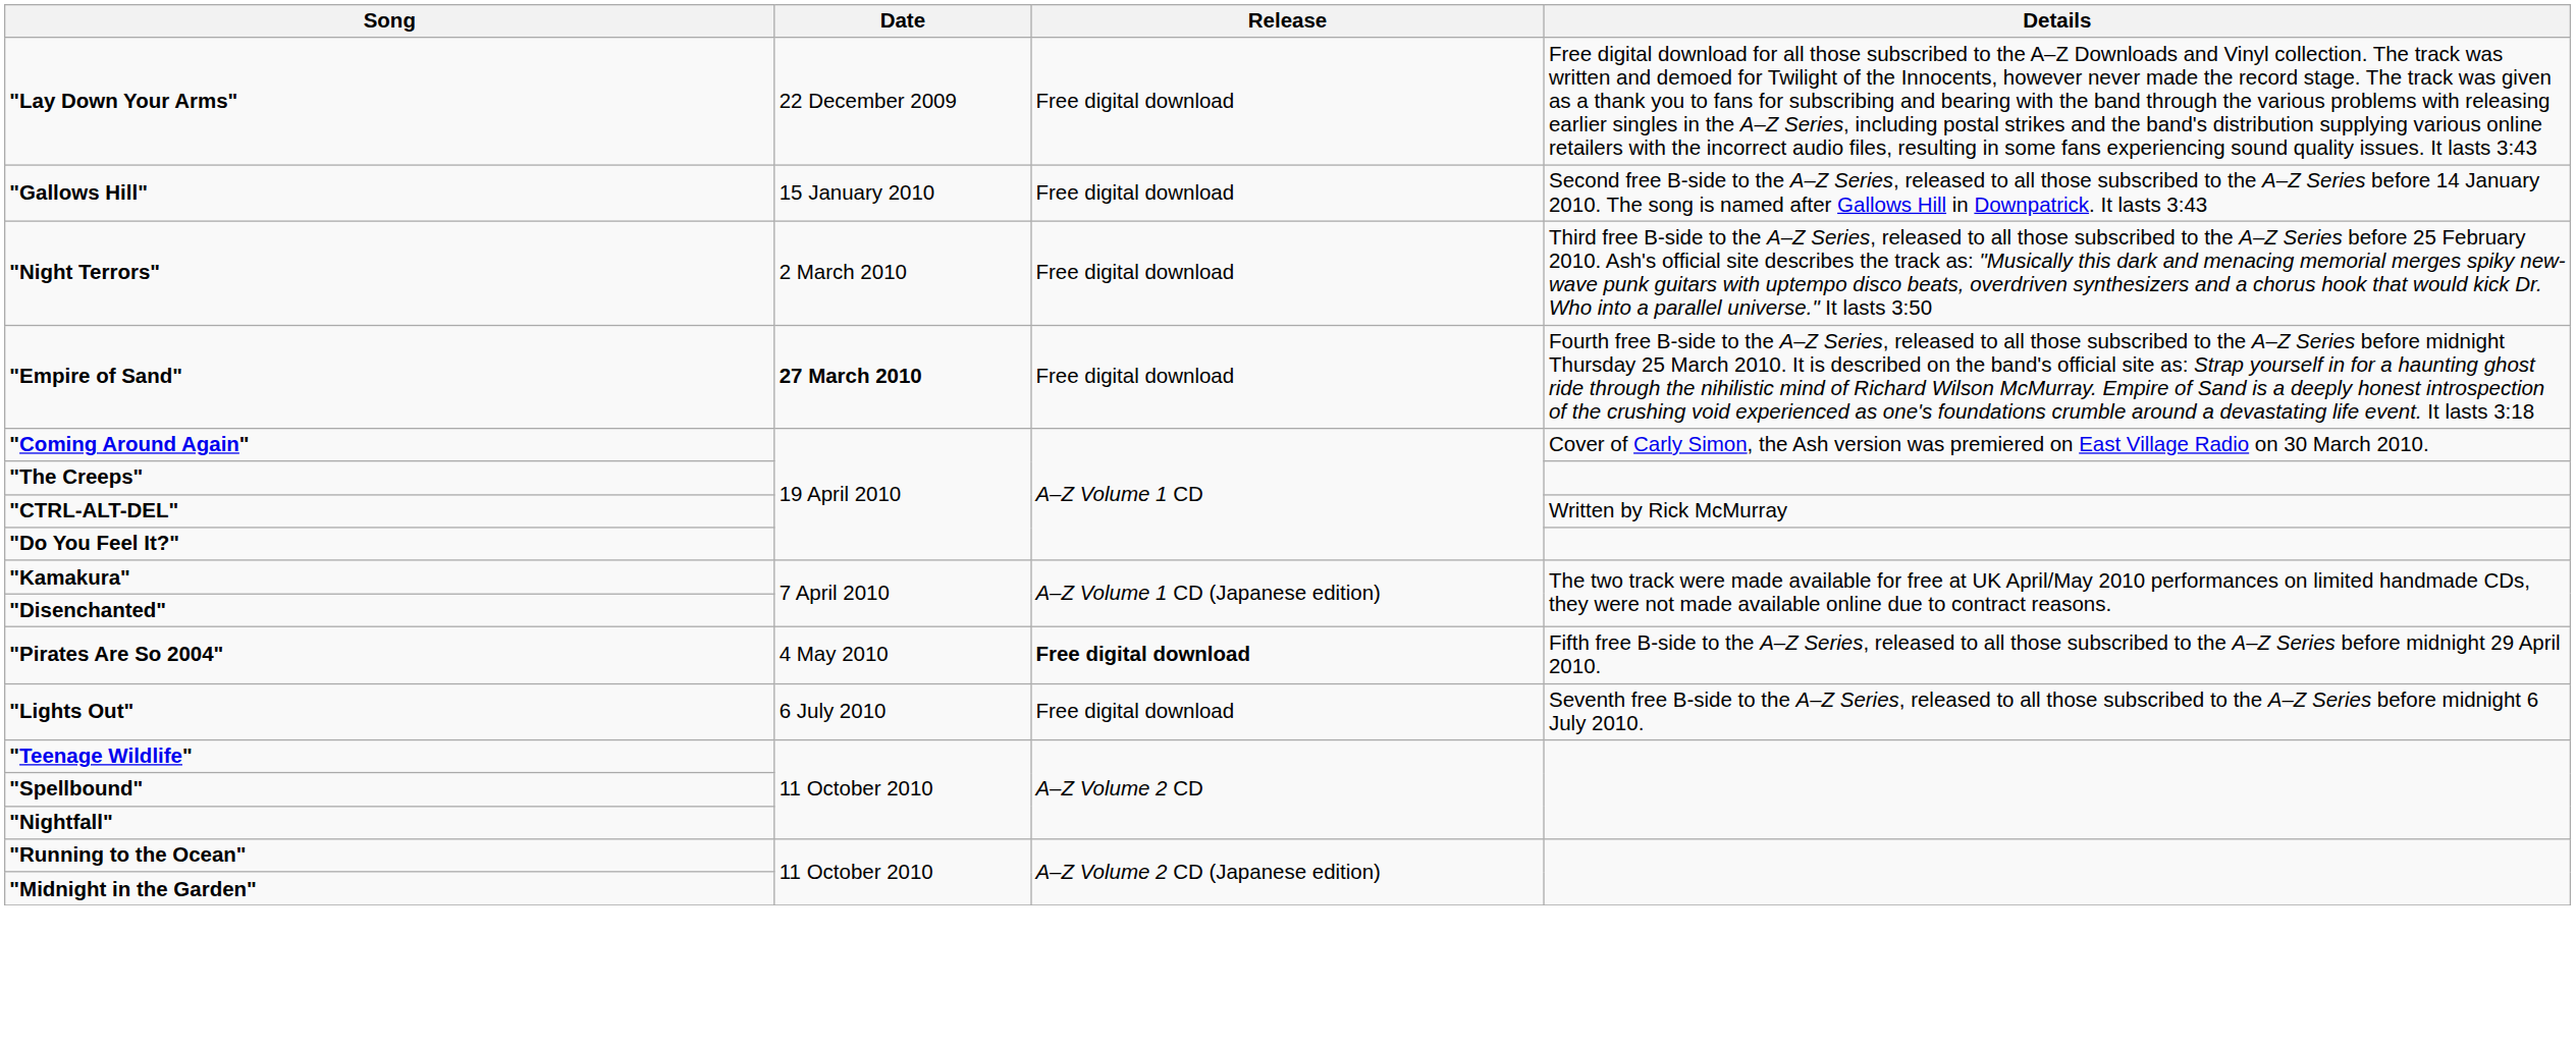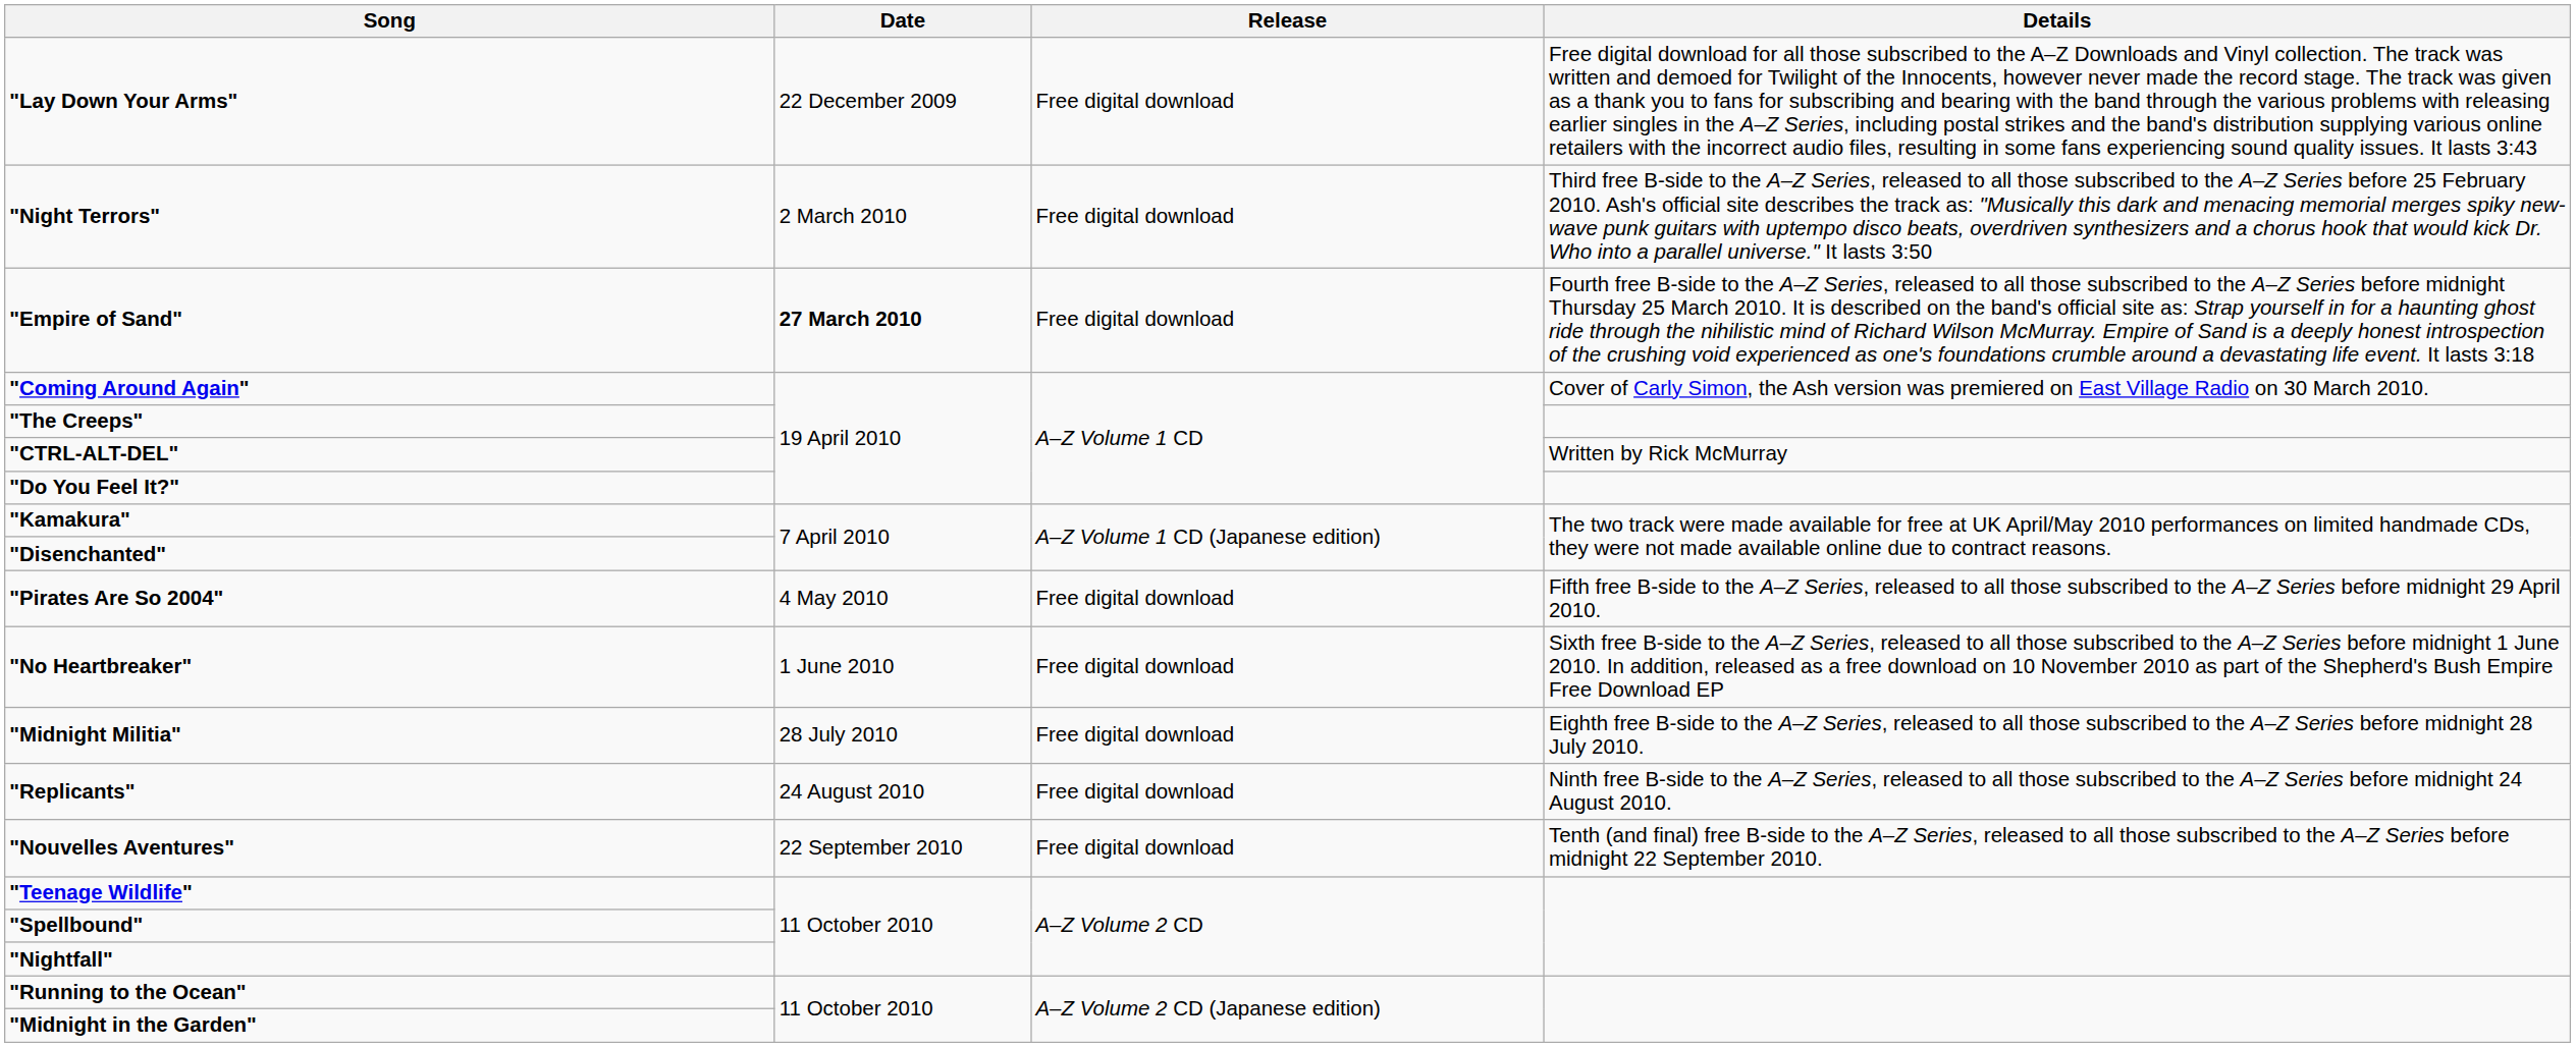 <table class="wikitable sortable">
 <tr>
 <th width=30%>Song</th>
 <th width=10%>Date</th>
 <th width=20%>Release</th>
 <th width=40%>Details</th>
 </tr>
 <tr>
 <td><strong>"Lay Down Your Arms"</strong></td>
 <td>22 December 2009</td>
 <td>Free digital download</td>
 <td>Free digital download for all those subscribed to the A–Z Downloads and Vinyl collection. The track was written and demoed for Twilight of the Innocents, however never made the record stage. The track was given as a thank you to fans for subscribing and bearing with the band through the various problems with releasing earlier singles in the <em>A–Z Series</em>, including postal strikes and the band's distribution supplying various online retailers with the incorrect audio files, resulting in some fans experiencing sound quality issues. It lasts 3:43</td>
-</tr>
-<tr>
-<td><strong>"Gallows Hill"</strong></td>
-<td>15 January 2010</td>
-<td>Free digital download</td>
-<td>Second free B-side to the <em>A–Z Series</em>, released to all those subscribed to the <em>A–Z Series</em> before 14 January 2010. The song is named after <a href='#'>Gallows Hill</a> in <a href='#'>Downpatrick</a>. It lasts 3:43</td>
 </tr>
 <tr>
 <td><strong>"Night Terrors"</strong></td>
 <td>2 March 2010</td>
 <td>Free digital download</td>
 <td>Third free B-side to the <em>A–Z Series</em>, released to all those subscribed to the <em>A–Z Series</em> before 25 February 2010. Ash's official site describes the track as: <em>"Musically this dark and menacing memorial merges spiky new-wave punk guitars with uptempo disco beats, overdriven synthesizers and a chorus hook that would kick Dr. Who into a parallel universe."</em> It lasts 3:50</td>
 </tr>
 <tr>
 <td><strong>"Empire of Sand"</strong></td>
 <td><strong>27 March 2010</strong></td>
 <td>Free digital download</td>
 <td>Fourth free B-side to the <em>A–Z Series</em>, released to all those subscribed to the <em>A–Z Series</em> before midnight Thursday 25 March 2010. It is described on the band's official site as: <em>Strap yourself in for a haunting ghost ride through the nihilistic mind of Richard Wilson McMurray. Empire of Sand is a deeply honest introspection of the crushing void experienced as one's foundations crumble around a devastating life event.</em> It lasts 3:18</td>
 </tr>
 <tr>
 <td><strong>"<a href='#'>Coming Around Again</a>"</strong></td>
 <td rowspan="4">19 April 2010</td>
 <td rowspan="4"><em>A–Z Volume 1</em> CD</td>
 <td>Cover of <a href='#'>Carly Simon</a>, the Ash version was premiered on <a href='#'>East Village Radio</a> on 30 March 2010.</td>
 </tr>
 <tr>
 <td><strong>"The Creeps"</strong></td>
 <td></td>
 </tr>
 <tr>
 <td><strong>"CTRL-ALT-DEL"</strong></td>
 <td>Written by Rick McMurray</td>
 </tr>
 <tr>
 <td><strong>"Do You Feel It?"</strong></td>
 <td></td>
 </tr>
 <tr>
 <td><strong>"Kamakura"</strong></td>
 <td rowspan="2">7 April 2010</td>
 <td rowspan="2"><em>A–Z Volume 1</em> CD (Japanese edition)</td>
 <td rowspan="2">The two track were made available for free at UK April/May 2010 performances on limited handmade CDs, they were not made available online due to contract reasons.</td>
 </tr>
 <tr>
 <td><strong>"Disenchanted"</strong></td>
 </tr>
 <tr>
 <td><strong>"Pirates Are So 2004"</strong></td>
 <td>4 May 2010</td>
-<td><strong>Free digital download</strong></td>
+<td>Free digital download</td>
 <td>Fifth free B-side to the <em>A–Z Series</em>, released to all those subscribed to the <em>A–Z Series</em> before midnight 29 April 2010.</td>
 </tr>
 <tr>
-<td><strong>"Lights Out"</strong></td>
-<td>6 July 2010</td>
+<td><strong>"No Heartbreaker"</strong></td>
+<td>1 June 2010</td>
 <td>Free digital download</td>
-<td>Seventh free B-side to the <em>A–Z Series</em>, released to all those subscribed to the <em>A–Z Series</em> before midnight 6 July 2010.</td>
+<td>Sixth free B-side to the <em>A–Z Series</em>, released to all those subscribed to the <em>A–Z Series</em> before midnight 1 June 2010. In addition, released as a free download on 10 November 2010 as part of the Shepherd's Bush Empire Free Download EP</td>
+</tr>
+<tr>
+<td><strong>"Midnight Militia"</strong></td>
+<td>28 July 2010</td>
+<td>Free digital download</td>
+<td>Eighth free B-side to the <em>A–Z Series</em>, released to all those subscribed to the <em>A–Z Series</em> before midnight 28 July 2010.</td>
+</tr>
+<tr>
+<td><strong>"Replicants"</strong></td>
+<td>24 August 2010</td>
+<td>Free digital download</td>
+<td>Ninth free B-side to the <em>A–Z Series</em>, released to all those subscribed to the <em>A–Z Series</em> before midnight 24 August 2010.</td>
+</tr>
+<tr>
+<td><strong>"Nouvelles Aventures"</strong></td>
+<td>22 September 2010</td>
+<td>Free digital download</td>
+<td>Tenth (and final) free B-side to the <em>A–Z Series</em>, released to all those subscribed to the <em>A–Z Series</em> before midnight 22 September 2010.</td>
 </tr>
 <tr>
 <td><strong>"<a href='#'>Teenage Wildlife</a>"</strong></td>
 <td rowspan="3">11 October 2010</td>
 <td rowspan="3"><em>A–Z Volume 2</em> CD</td>
 <td rowspan="3"></td>
 </tr>
 <tr>
 <td><strong>"Spellbound"</strong></td>
 </tr>
 <tr>
 <td><strong>"Nightfall"</strong></td>
 </tr>
 <tr>
 <td><strong>"Running to the Ocean"</strong></td>
 <td rowspan="2">11 October 2010</td>
 <td rowspan="2"><em>A–Z Volume 2</em> CD (Japanese edition)</td>
 <td rowspan="2"></td>
 </tr>
 <tr>
 <td><strong>"Midnight in the Garden"</strong></td>
 </tr>
 <tr>
 </tr>
 </table>
